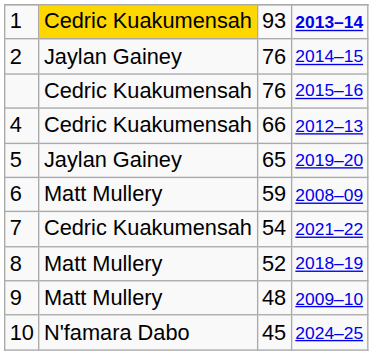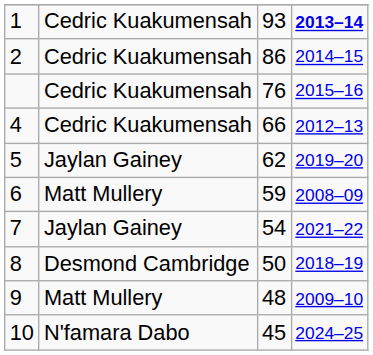 <table class="wikitable">
 <tr>
 </tr>
 <tr>
 <td>1</td>
-<td style="background: gold;">Cedric Kuakumensah</td>
+<td>Cedric Kuakumensah</td>
 <td>93</td>
 <td style="font-size:80%;"><strong><a href='#'>2013–14</a></strong></td>
 </tr>
 <tr>
 <td>2</td>
-<td>Jaylan Gainey</td>
-<td>76</td>
+<td>Cedric Kuakumensah</td>
+<td>86</td>
 <td style="font-size:80%;"><a href='#'>2014–15</a></td>
 </tr>
 <tr>
 <td></td>
 <td>Cedric Kuakumensah</td>
 <td>76</td>
 <td style="font-size:80%;"><a href='#'>2015–16</a></td>
 </tr>
 <tr>
 <td>4</td>
 <td>Cedric Kuakumensah</td>
 <td>66</td>
 <td style="font-size:80%;"><a href='#'>2012–13</a></td>
 </tr>
 <tr>
 <td>5</td>
 <td>Jaylan Gainey</td>
-<td>65</td>
+<td>62</td>
 <td style="font-size:80%;"><a href='#'>2019–20</a></td>
 </tr>
 <tr>
 <td>6</td>
 <td>Matt Mullery</td>
 <td>59</td>
 <td style="font-size:80%;"><a href='#'>2008–09</a></td>
 </tr>
 <tr>
 <td>7</td>
-<td>Cedric Kuakumensah</td>
+<td>Jaylan Gainey</td>
 <td>54</td>
 <td style="font-size:80%;"><a href='#'>2021–22</a></td>
 </tr>
 <tr>
 <td>8</td>
-<td>Matt Mullery</td>
-<td>52</td>
+<td>Desmond Cambridge</td>
+<td>50</td>
 <td style="font-size:80%;"><a href='#'>2018–19</a></td>
 </tr>
 <tr>
 <td>9</td>
 <td>Matt Mullery</td>
 <td>48</td>
 <td style="font-size:80%;"><a href='#'>2009–10</a></td>
 </tr>
 <tr>
 <td>10</td>
 <td>N'famara Dabo</td>
 <td>45</td>
 <td style="font-size:80%;"><a href='#'>2024–25</a></td>
 </tr>
 </table>
